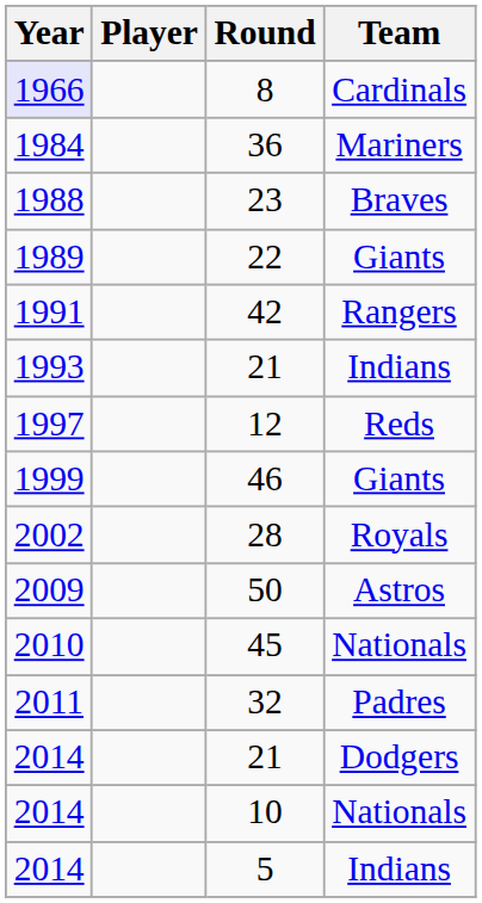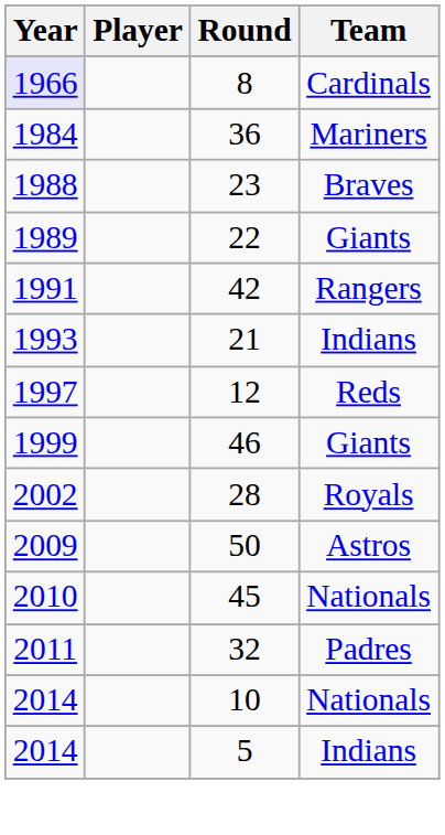 <table class="wikitable sortable">
 <tr>
 <th>Year</th>
 <th>Player</th>
 <th>Round</th>
 <th>Team</th>
 </tr>
 <tr valign="center">
 <td align="center" style="background: lavender;"><a href='#'>1966</a></td>
 <td align="center"></td>
 <td align="center">8</td>
 <td align="center"><a href='#'>Cardinals</a></td>
 </tr>
 <tr valign="center">
 <td align="center"><a href='#'>1984</a></td>
 <td align="center"></td>
 <td align="center">36</td>
 <td align="center"><a href='#'>Mariners</a></td>
 </tr>
 <tr valign="center">
 <td align="center"><a href='#'>1988</a></td>
 <td align="center"></td>
 <td align="center">23</td>
 <td align="center"><a href='#'>Braves</a></td>
 </tr>
 <tr valign="center">
 <td align="center"><a href='#'>1989</a></td>
 <td align="center"></td>
 <td align="center">22</td>
 <td align="center"><a href='#'>Giants</a></td>
 </tr>
 <tr valign="center">
 <td align="center"><a href='#'>1991</a></td>
 <td align="center"></td>
 <td align="center">42</td>
 <td align="center"><a href='#'>Rangers</a></td>
 </tr>
 <tr valign="center">
 <td align="center"><a href='#'>1993</a></td>
 <td align="center"></td>
 <td align="center">21</td>
 <td align="center"><a href='#'>Indians</a></td>
 </tr>
 <tr valign="center">
 <td align="center"><a href='#'>1997</a></td>
 <td align="center"></td>
 <td align="center">12</td>
 <td align="center"><a href='#'>Reds</a></td>
 </tr>
 <tr valign="center">
 <td align="center"><a href='#'>1999</a></td>
 <td align="center"></td>
 <td align="center">46</td>
 <td align="center"><a href='#'>Giants</a></td>
 </tr>
 <tr valign="center">
 <td align="center"><a href='#'>2002</a></td>
 <td align="center"></td>
 <td align="center">28</td>
 <td align="center"><a href='#'>Royals</a></td>
 </tr>
 <tr valign="center">
 <td align="center"><a href='#'>2009</a></td>
 <td align="center"></td>
 <td align="center">50</td>
 <td align="center"><a href='#'>Astros</a></td>
 </tr>
 <tr valign="center">
 <td align="center"><a href='#'>2010</a></td>
 <td align="center"></td>
 <td align="center">45</td>
 <td align="center"><a href='#'>Nationals</a></td>
 </tr>
 <tr valign="center">
 <td align="center"><a href='#'>2011</a></td>
 <td align="center"></td>
 <td align="center">32</td>
 <td align="center"><a href='#'>Padres</a></td>
 </tr>
 <tr valign="center">
 <td align="center"><a href='#'>2014</a></td>
 <td align="center"></td>
-<td align="center">21</td>
-<td align="center"><a href='#'>Dodgers</a></td>
-</tr>
-<tr valign="center">
-<td align="center"><a href='#'>2014</a></td>
-<td align="center"></td>
 <td align="center">10</td>
 <td align="center"><a href='#'>Nationals</a></td>
 </tr>
 <tr valign="center">
 <td align="center"><a href='#'>2014</a></td>
 <td align="center"></td>
 <td align="center">5</td>
 <td align="center"><a href='#'>Indians</a></td>
 </tr>
 </table>
